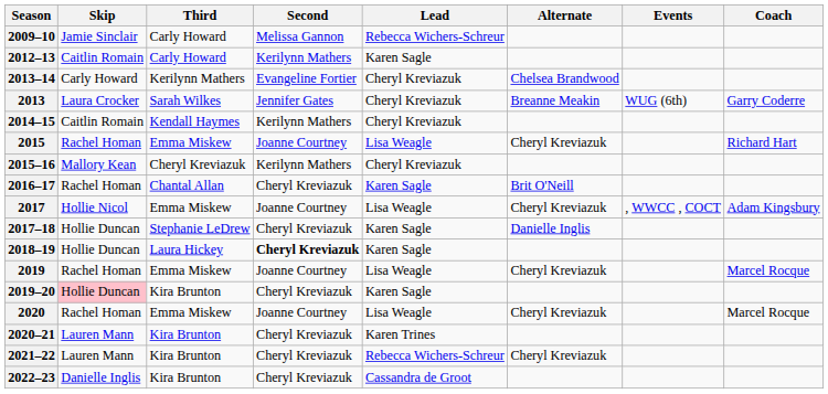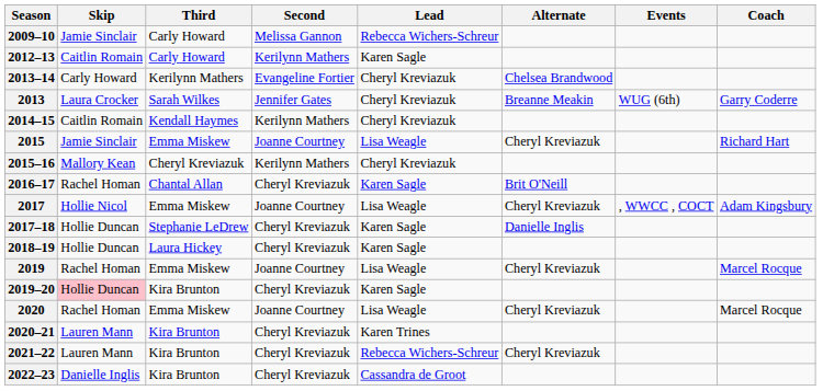 <table class="wikitable">
 <tr>
 <th scope="col">Season</th>
 <th scope="col">Skip</th>
 <th scope="col">Third</th>
 <th scope="col">Second</th>
 <th scope="col">Lead</th>
 <th scope="col">Alternate</th>
 <th scope="col">Events</th>
 <th scope="col">Coach</th>
 </tr>
 <tr>
 <th scope="row">2009–10</th>
 <td><a href='#'>Jamie Sinclair</a></td>
 <td>Carly Howard</td>
 <td><a href='#'>Melissa Gannon</a></td>
 <td><a href='#'>Rebecca Wichers-Schreur</a></td>
 <td></td>
 <td></td>
 <td></td>
 </tr>
 <tr>
 <th scope="row">2012–13</th>
 <td><a href='#'>Caitlin Romain</a></td>
 <td><a href='#'>Carly Howard</a></td>
 <td><a href='#'>Kerilynn Mathers</a></td>
 <td>Karen Sagle</td>
 <td></td>
 <td></td>
 <td></td>
 </tr>
 <tr>
 <th scope="row">2013–14</th>
 <td>Carly Howard</td>
 <td>Kerilynn Mathers</td>
 <td><a href='#'>Evangeline Fortier</a></td>
 <td>Cheryl Kreviazuk</td>
 <td><a href='#'>Chelsea Brandwood</a></td>
 <td></td>
 <td></td>
 </tr>
 <tr>
 <th scope="row">2013</th>
 <td><a href='#'>Laura Crocker</a></td>
 <td><a href='#'>Sarah Wilkes</a></td>
 <td><a href='#'>Jennifer Gates</a></td>
 <td>Cheryl Kreviazuk</td>
 <td><a href='#'>Breanne Meakin</a></td>
 <td><a href='#'>WUG</a> (6th)</td>
 <td><a href='#'>Garry Coderre</a></td>
 </tr>
 <tr>
 <th scope="row">2014–15</th>
 <td>Caitlin Romain</td>
 <td><a href='#'>Kendall Haymes</a></td>
 <td>Kerilynn Mathers</td>
 <td>Cheryl Kreviazuk</td>
 <td></td>
 <td></td>
 <td></td>
 </tr>
 <tr>
 <th scope="row">2015</th>
-<td><a href='#'>Rachel Homan</a></td>
+<td><a href='#'>Jamie Sinclair</a></td>
 <td><a href='#'>Emma Miskew</a></td>
 <td><a href='#'>Joanne Courtney</a></td>
 <td><a href='#'>Lisa Weagle</a></td>
 <td>Cheryl Kreviazuk</td>
 <td> </td>
 <td><a href='#'>Richard Hart</a></td>
 </tr>
 <tr>
 <th scope="row">2015–16</th>
 <td><a href='#'>Mallory Kean</a></td>
 <td>Cheryl Kreviazuk</td>
 <td>Kerilynn Mathers</td>
 <td>Cheryl Kreviazuk</td>
 <td></td>
 <td></td>
 <td></td>
 </tr>
 <tr>
 <th scope="row">2016–17</th>
 <td>Rachel Homan</td>
 <td><a href='#'>Chantal Allan</a></td>
 <td>Cheryl Kreviazuk</td>
 <td><a href='#'>Karen Sagle</a></td>
 <td><a href='#'>Brit O'Neill</a></td>
 <td></td>
 <td></td>
 </tr>
 <tr>
 <th scope="row">2017</th>
 <td><a href='#'>Hollie Nicol</a></td>
 <td>Emma Miskew</td>
 <td>Joanne Courtney</td>
 <td>Lisa Weagle</td>
 <td>Cheryl Kreviazuk</td>
 <td> , <a href='#'>WWCC</a> , <a href='#'>COCT</a> </td>
 <td><a href='#'>Adam Kingsbury</a></td>
 </tr>
 <tr>
 <th scope="row">2017–18</th>
 <td>Hollie Duncan</td>
 <td><a href='#'>Stephanie LeDrew</a></td>
 <td>Cheryl Kreviazuk</td>
 <td>Karen Sagle</td>
 <td><a href='#'>Danielle Inglis</a></td>
 <td></td>
 <td></td>
 </tr>
 <tr>
 <th scope="row">2018–19</th>
 <td>Hollie Duncan</td>
 <td><a href='#'>Laura Hickey</a></td>
-<td><strong>Cheryl Kreviazuk</strong></td>
+<td>Cheryl Kreviazuk</td>
 <td>Karen Sagle</td>
 <td></td>
 <td></td>
 <td></td>
 </tr>
 <tr>
 <th scope="row">2019</th>
 <td>Rachel Homan</td>
 <td>Emma Miskew</td>
 <td>Joanne Courtney</td>
 <td>Lisa Weagle</td>
 <td>Cheryl Kreviazuk</td>
 <td> </td>
 <td><a href='#'>Marcel Rocque</a></td>
 </tr>
 <tr>
 <th scope="row">2019–20</th>
 <td style="background: pink;">Hollie Duncan</td>
 <td>Kira Brunton</td>
 <td>Cheryl Kreviazuk</td>
 <td>Karen Sagle</td>
 <td></td>
 <td></td>
 <td></td>
 </tr>
 <tr>
 <th scope="row">2020</th>
 <td>Rachel Homan</td>
 <td>Emma Miskew</td>
 <td>Joanne Courtney</td>
 <td>Lisa Weagle</td>
 <td>Cheryl Kreviazuk</td>
 <td> </td>
 <td>Marcel Rocque</td>
 </tr>
 <tr>
 <th scope="row">2020–21</th>
 <td><a href='#'>Lauren Mann</a></td>
 <td><a href='#'>Kira Brunton</a></td>
 <td>Cheryl Kreviazuk</td>
 <td>Karen Trines</td>
 <td></td>
 <td></td>
 <td></td>
 </tr>
 <tr>
 <th scope="row">2021–22</th>
 <td>Lauren Mann</td>
 <td>Kira Brunton</td>
 <td>Cheryl Kreviazuk</td>
 <td><a href='#'>Rebecca Wichers-Schreur</a></td>
 <td>Cheryl Kreviazuk</td>
 <td></td>
 <td></td>
 </tr>
 <tr>
 <th scope="row">2022–23</th>
 <td><a href='#'>Danielle Inglis</a></td>
 <td>Kira Brunton</td>
 <td>Cheryl Kreviazuk</td>
 <td><a href='#'>Cassandra de Groot</a></td>
 <td></td>
 <td></td>
 <td></td>
 </tr>
 </table>
